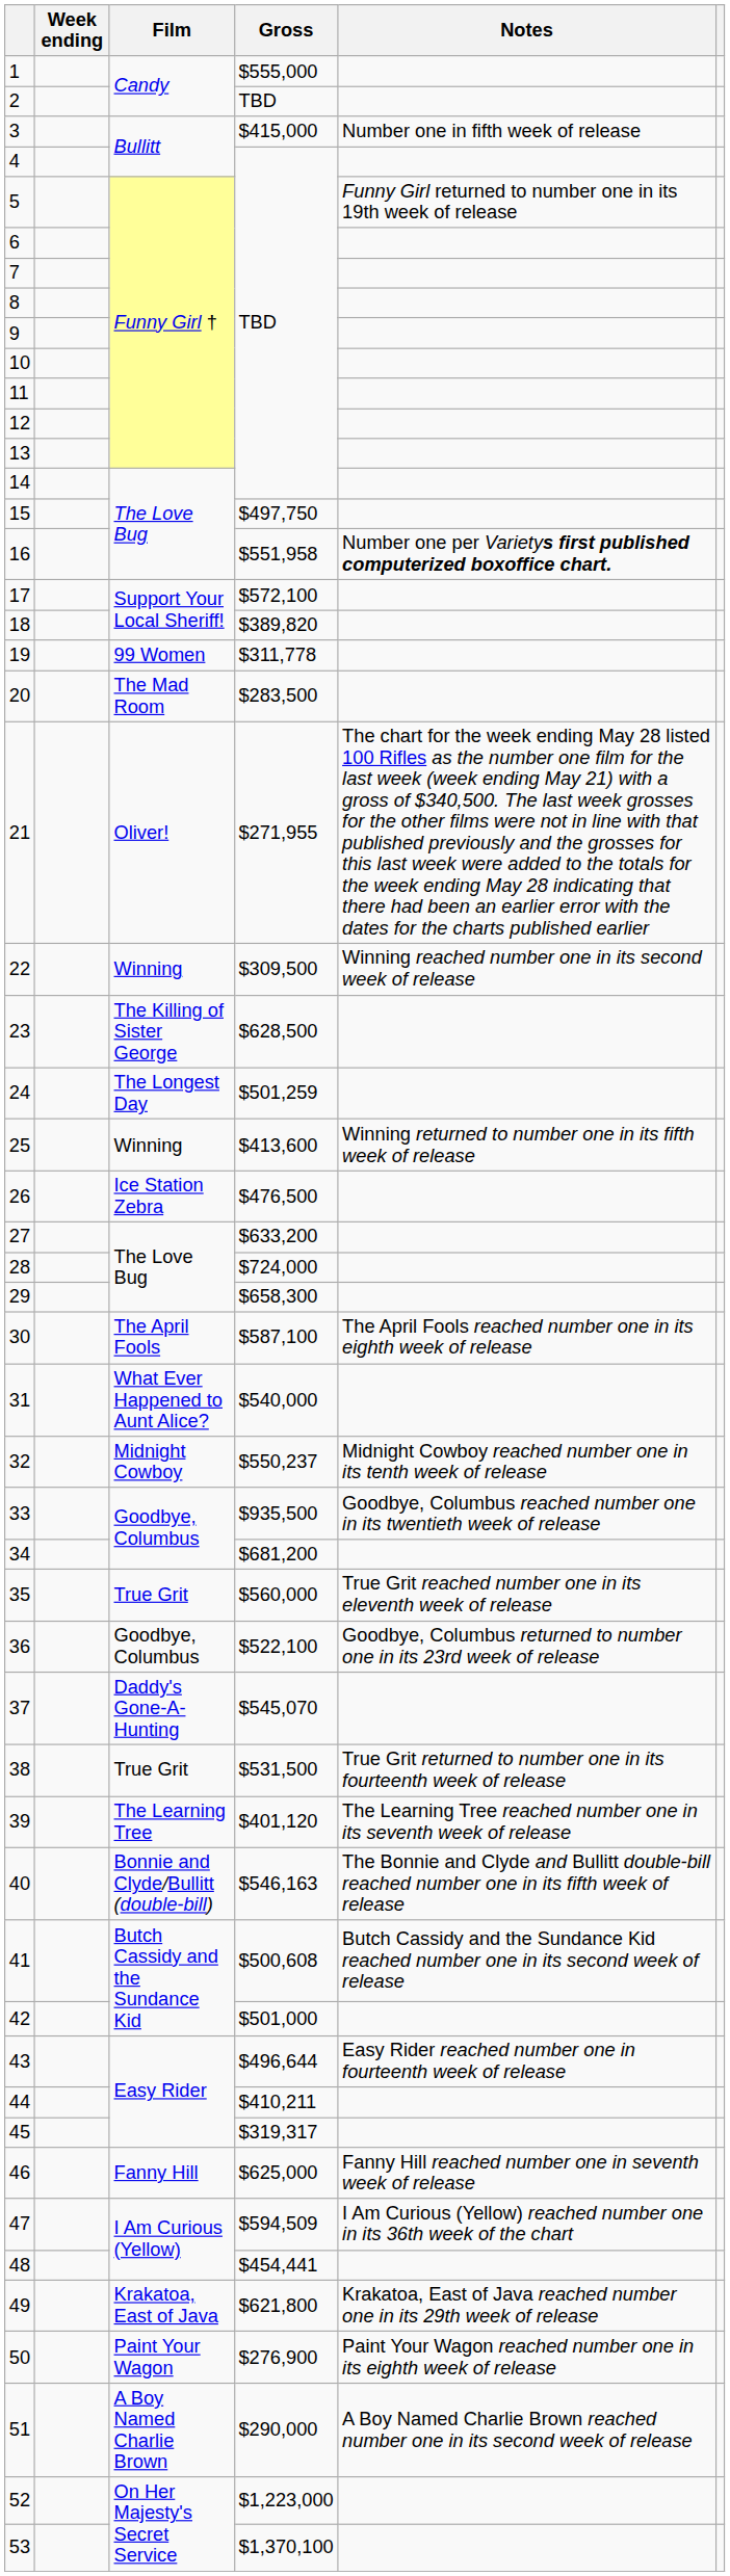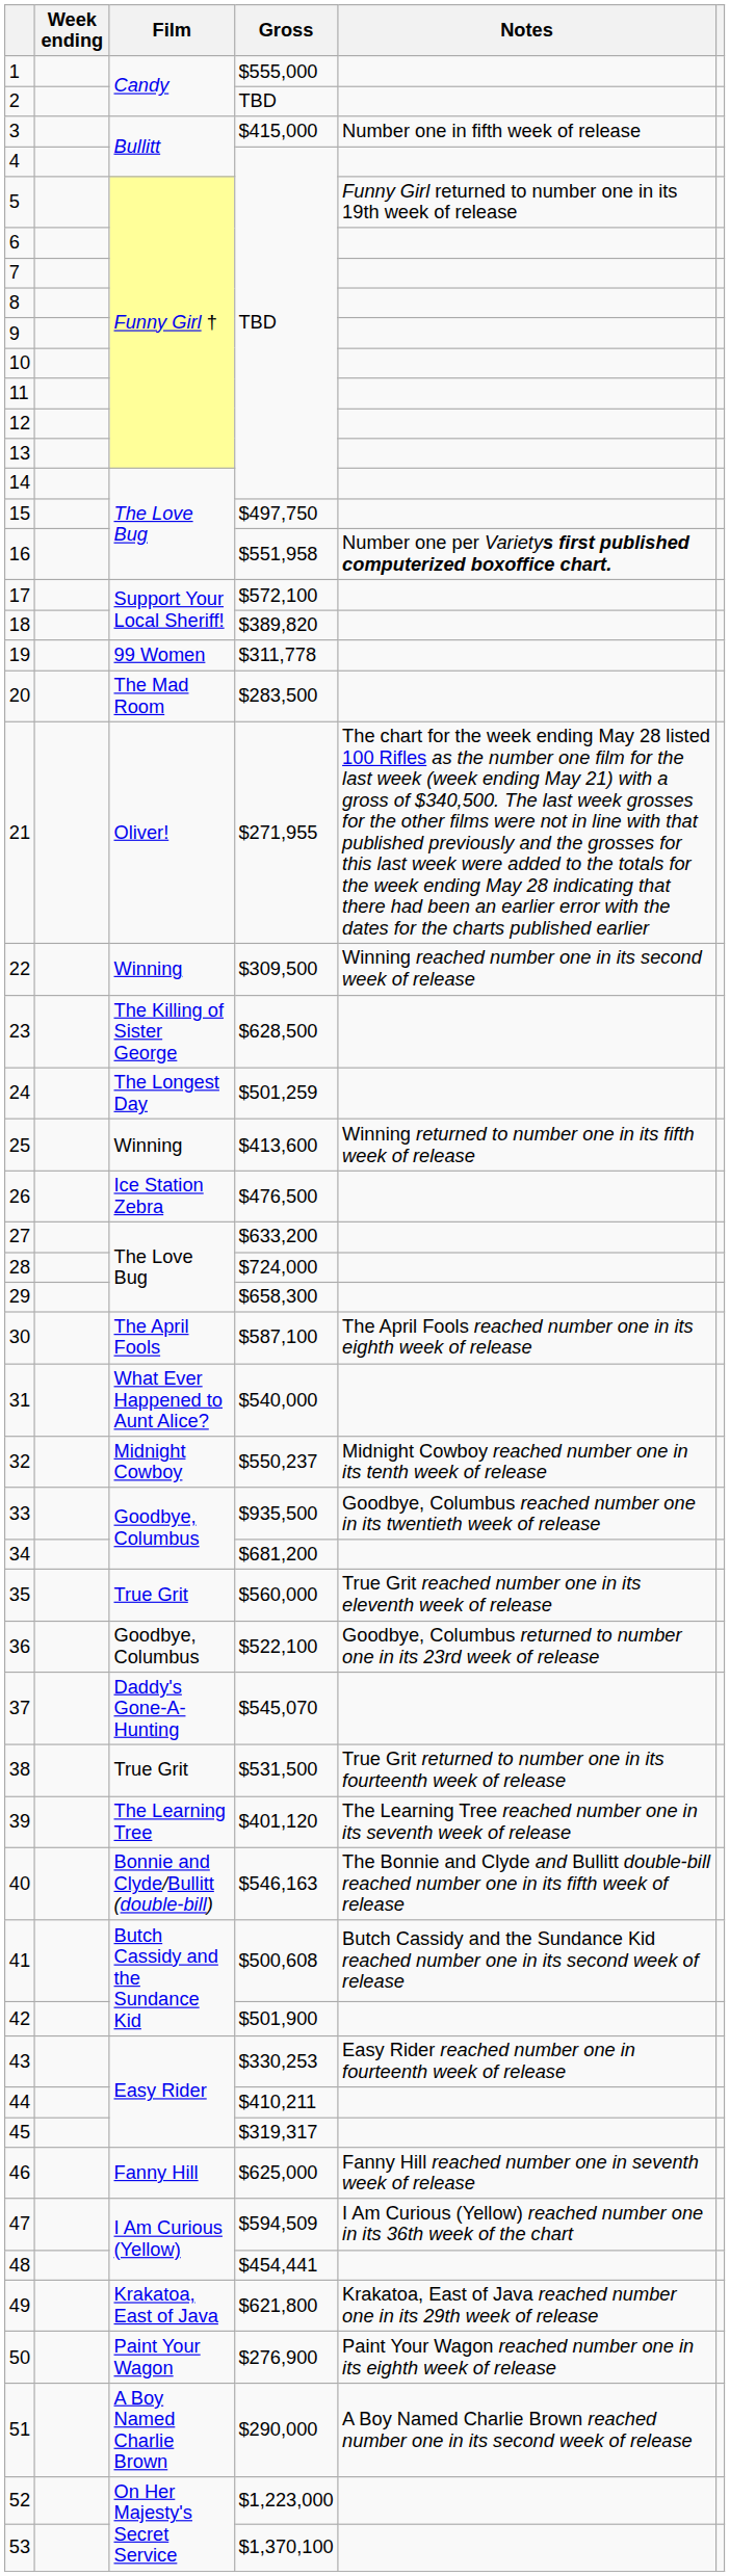 <table class="wikitable sortable">
 <tr>
 <th></th>
 <th>Week ending</th>
 <th>Film</th>
 <th>Gross</th>
 <th>Notes</th>
 <th class="unsortable"></th>
 </tr>
 <tr>
 <td>1</td>
 <td></td>
 <td rowspan="2"><em><a href='#'>Candy</a></em></td>
 <td>$555,000</td>
 <td></td>
 <td></td>
 </tr>
 <tr>
 <td>2</td>
 <td></td>
 <td>TBD</td>
 <td></td>
 <td></td>
 </tr>
 <tr>
 <td>3</td>
 <td></td>
 <td rowspan="2"><em><a href='#'>Bullitt</a></em></td>
 <td>$415,000</td>
 <td>Number one in fifth week of release</td>
 <td></td>
 </tr>
 <tr>
 <td>4</td>
 <td></td>
 <td rowspan="11">TBD</td>
 <td></td>
 <td></td>
 </tr>
 <tr>
 <td>5</td>
 <td></td>
 <td rowspan="9" style="background-color:#FFFF99"><em><a href='#'>Funny Girl</a></em> †</td>
 <td><em>Funny Girl</em> returned to number one in its 19th week of release</td>
 <td></td>
 </tr>
 <tr>
 <td>6</td>
 <td></td>
 <td></td>
 <td></td>
 </tr>
 <tr>
 <td>7</td>
 <td></td>
 <td></td>
 <td></td>
 </tr>
 <tr>
 <td>8</td>
 <td></td>
 <td></td>
 <td></td>
 </tr>
 <tr>
 <td>9</td>
 <td></td>
 <td></td>
 <td></td>
 </tr>
 <tr>
 <td>10</td>
 <td></td>
 <td></td>
 <td></td>
 </tr>
 <tr>
 <td>11</td>
 <td></td>
 <td></td>
 <td></td>
 </tr>
 <tr>
 <td>12</td>
 <td></td>
 <td></td>
 <td></td>
 </tr>
 <tr>
 <td>13</td>
 <td></td>
 <td></td>
 <td></td>
 </tr>
 <tr>
 <td>14</td>
 <td></td>
 <td rowspan="3"><em><a href='#'>The Love Bug</a></em></td>
 <td></td>
 <td></td>
 </tr>
 <tr>
 <td>15</td>
 <td></td>
 <td>$497,750</td>
 <td></td>
 <td></td>
 </tr>
 <tr>
 <td>16</td>
 <td></td>
 <td>$551,958</td>
 <td>Number one per <em>Variety<strong>s first published computerized boxoffice chart.</td>
 <td></td>
 </tr>
 <tr>
 <td>17</td>
 <td></td>
 <td rowspan="2"></em><a href='#'>Support Your Local Sheriff!</a><em></td>
 <td>$572,100</td>
 <td></td>
 <td></td>
 </tr>
 <tr>
 <td>18</td>
 <td></td>
 <td>$389,820</td>
 <td></td>
 <td></td>
 </tr>
 <tr>
 <td>19</td>
 <td></td>
 <td></em><a href='#'>99 Women</a><em></td>
 <td>$311,778</td>
 <td></td>
 <td></td>
 </tr>
 <tr>
 <td>20</td>
 <td></td>
 <td></em><a href='#'>The Mad Room</a><em></td>
 <td>$283,500</td>
 <td></td>
 <td></td>
 </tr>
 <tr>
 <td>21</td>
 <td></td>
 <td></em><a href='#'>Oliver!</a><em></td>
 <td>$271,955</td>
 <td>The chart for the week ending May 28 listed </em><a href='#'>100 Rifles</a><em> as the number one film for the last week (week ending May 21) with a gross of $340,500. The last week grosses for the other films were not in line with that published previously and the grosses for this last week were added to the totals for the week ending May 28 indicating that there had been an earlier error with the dates for the charts published earlier</td>
 <td></td>
 </tr>
 <tr>
 <td>22</td>
 <td></td>
 <td></em><a href='#'>Winning</a><em></td>
 <td>$309,500</td>
 <td></em>Winning<em> reached number one in its second week of release</td>
 <td></td>
 </tr>
 <tr>
 <td>23</td>
 <td></td>
 <td></em><a href='#'>The Killing of Sister George</a><em></td>
 <td>$628,500</td>
 <td></td>
 <td></td>
 </tr>
 <tr>
 <td>24</td>
 <td></td>
 <td></em><a href='#'>The Longest Day</a><em></td>
 <td>$501,259</td>
 <td></td>
 <td></td>
 </tr>
 <tr>
 <td>25</td>
 <td></td>
 <td></em>Winning<em></td>
 <td>$413,600</td>
 <td></em>Winning<em> returned to number one in its fifth week of release</td>
 <td></td>
 </tr>
 <tr>
 <td>26</td>
 <td></td>
 <td></em><a href='#'>Ice Station Zebra</a><em></td>
 <td>$476,500</td>
 <td></td>
 <td></td>
 </tr>
 <tr>
 <td>27</td>
 <td></td>
 <td rowspan="3"></em>The Love Bug<em></td>
 <td>$633,200</td>
 <td></td>
 <td></td>
 </tr>
 <tr>
 <td>28</td>
 <td></td>
 <td>$724,000</td>
 <td></td>
 <td></td>
 </tr>
 <tr>
 <td>29</td>
 <td></td>
 <td>$658,300</td>
 <td></td>
 <td></td>
 </tr>
 <tr>
 <td>30</td>
 <td></td>
 <td></em><a href='#'>The April Fools</a><em></td>
 <td>$587,100</td>
 <td></em>The April Fools<em> reached number one in its eighth week of release</td>
 <td></td>
 </tr>
 <tr>
 <td>31</td>
 <td></td>
 <td></em><a href='#'>What Ever Happened to Aunt Alice?</a><em></td>
 <td>$540,000</td>
 <td></td>
 <td></td>
 </tr>
 <tr>
 <td>32</td>
 <td></td>
 <td></em><a href='#'>Midnight Cowboy</a><em></td>
 <td>$550,237</td>
 <td></em>Midnight Cowboy<em> reached number one in its tenth week of release</td>
 <td></td>
 </tr>
 <tr>
 <td>33</td>
 <td></td>
 <td rowspan="2"></em><a href='#'>Goodbye, Columbus</a><em></td>
 <td>$935,500</td>
 <td></em>Goodbye, Columbus<em> reached number one in its twentieth week of release</td>
 <td></td>
 </tr>
 <tr>
 <td>34</td>
 <td></td>
 <td>$681,200</td>
 <td></td>
 <td></td>
 </tr>
 <tr>
 <td>35</td>
 <td></td>
 <td></em><a href='#'>True Grit</a><em></td>
 <td>$560,000</td>
 <td></em>True Grit<em> reached number one in its eleventh week of release</td>
 <td></td>
 </tr>
 <tr>
 <td>36</td>
 <td></td>
 <td></em>Goodbye, Columbus<em></td>
 <td>$522,100</td>
 <td></em>Goodbye, Columbus<em> returned to number one in its 23rd week of release</td>
 <td></td>
 </tr>
 <tr>
 <td>37</td>
 <td></td>
 <td></em><a href='#'>Daddy's Gone-A-Hunting</a><em></td>
 <td>$545,070</td>
 <td></td>
 <td></td>
 </tr>
 <tr>
 <td>38</td>
 <td></td>
 <td></em>True Grit<em></td>
 <td>$531,500</td>
 <td></em>True Grit<em> returned to number one in its fourteenth week of release</td>
 <td></td>
 </tr>
 <tr>
 <td>39</td>
 <td></td>
 <td></em><a href='#'>The Learning Tree</a><em></td>
 <td>$401,120</td>
 <td></em>The Learning Tree<em> reached number one in its seventh week of release</td>
 <td></td>
 </tr>
 <tr>
 <td>40</td>
 <td></td>
 <td></em><a href='#'>Bonnie and Clyde</a><em>/</em><a href='#'>Bullitt</a><em> (<a href='#'>double-bill</a>)</td>
 <td>$546,163</td>
 <td>The </em>Bonnie and Clyde<em> and </em>Bullitt<em> double-bill reached number one in its fifth week of release</td>
 <td></td>
 </tr>
 <tr>
 <td>41</td>
 <td></td>
 <td rowspan="2"></em><a href='#'>Butch Cassidy and the Sundance Kid</a><em></td>
 <td>$500,608</td>
 <td></em>Butch Cassidy and the Sundance Kid<em> reached number one in its second week of release</td>
 <td></td>
 </tr>
 <tr>
 <td>42</td>
 <td></td>
-<td>$501,000</td>
+<td>$501,900</td>
 <td></td>
 <td></td>
 </tr>
 <tr>
 <td>43</td>
 <td></td>
 <td rowspan="3"></em><a href='#'>Easy Rider</a><em></td>
-<td>$496,644</td>
+<td>$330,253</td>
 <td></em>Easy Rider<em> reached number one in fourteenth week of release</td>
 <td></td>
 </tr>
 <tr>
 <td>44</td>
 <td></td>
 <td>$410,211</td>
 <td></td>
 <td></td>
 </tr>
 <tr>
 <td>45</td>
 <td></td>
 <td>$319,317</td>
 <td></td>
 <td></td>
 </tr>
 <tr>
 <td>46</td>
 <td></td>
 <td></em><a href='#'>Fanny Hill</a><em></td>
 <td>$625,000</td>
 <td></em>Fanny Hill<em> reached number one in seventh week of release</td>
 <td></td>
 </tr>
 <tr>
 <td>47</td>
 <td></td>
 <td rowspan="2"></em><a href='#'>I Am Curious (Yellow)</a><em></td>
 <td>$594,509</td>
 <td></em>I Am Curious (Yellow)<em> reached number one in its 36th week of the chart</td>
 <td></td>
 </tr>
 <tr>
 <td>48</td>
 <td></td>
 <td>$454,441</td>
 <td></td>
 <td></td>
 </tr>
 <tr>
 <td>49</td>
 <td></td>
 <td></em><a href='#'>Krakatoa, East of Java</a><em></td>
 <td>$621,800</td>
 <td></em>Krakatoa, East of Java<em> reached number one in its 29th week of release</td>
 <td></td>
 </tr>
 <tr>
 <td>50</td>
 <td></td>
 <td></em><a href='#'>Paint Your Wagon</a><em></td>
 <td>$276,900</td>
 <td></em>Paint Your Wagon<em> reached number one in its eighth week of release</td>
 <td></td>
 </tr>
 <tr>
 <td>51</td>
 <td></td>
 <td></em><a href='#'>A Boy Named Charlie Brown</a><em></td>
 <td>$290,000</td>
 <td></em>A Boy Named Charlie Brown<em> reached number one in its second week of release</td>
 <td></td>
 </tr>
 <tr>
 <td>52</td>
 <td></td>
 <td rowspan="2"></em><a href='#'>On Her Majesty's Secret Service</a><em></td>
 <td>$1,223,000</td>
 <td></td>
 <td></td>
 </tr>
 <tr>
 <td>53</td>
 <td></td>
 <td>$1,370,100</td>
 <td></td>
 <td></td>
 </tr>
 <tr>
 </tr>
 </table>
